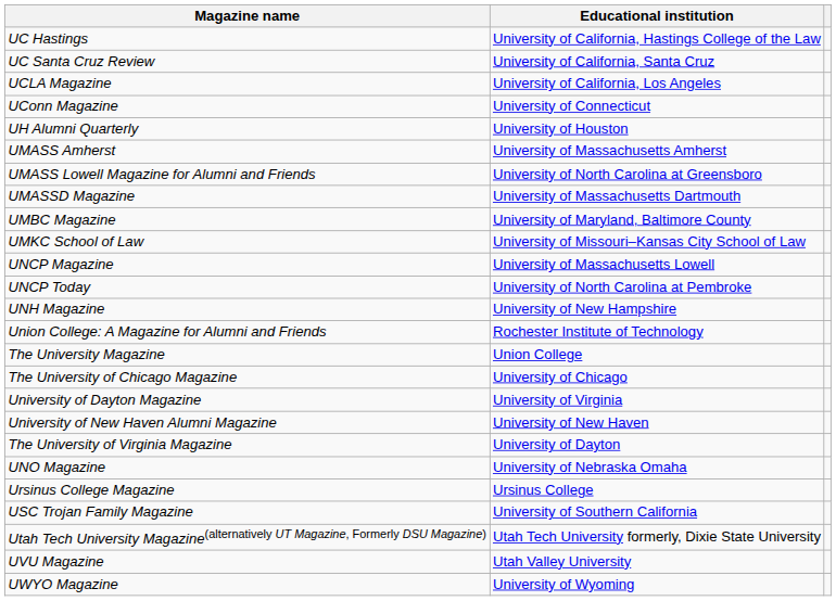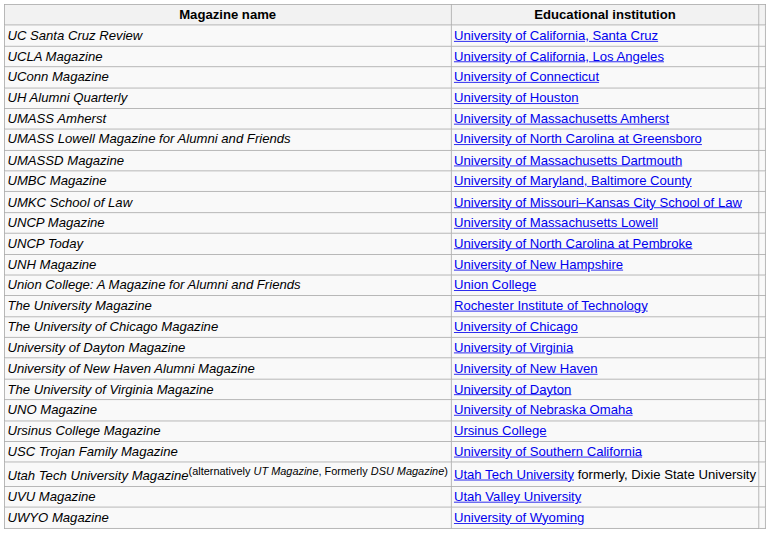 <table class="wikitable">
 <tr>
 <th>Magazine name</th>
 <th>Educational institution</th>
 <th></th>
-</tr>
-<tr>
-<td><em>UC Hastings</em></td>
-<td><a href='#'>University of California, Hastings College of the Law</a></td>
-<td></td>
 </tr>
 <tr>
 <td><em>UC Santa Cruz Review</em></td>
 <td><a href='#'>University of California, Santa Cruz</a></td>
 <td></td>
 </tr>
 <tr>
 <td><em>UCLA Magazine</em></td>
 <td><a href='#'>University of California, Los Angeles</a></td>
 <td></td>
 </tr>
 <tr>
 <td><em>UConn Magazine</em></td>
 <td><a href='#'>University of Connecticut</a></td>
 <td></td>
 </tr>
 <tr>
 <td><em>UH Alumni Quarterly</em></td>
 <td><a href='#'>University of Houston</a></td>
 <td></td>
 </tr>
 <tr>
 <td><em>UMASS Amherst</em></td>
 <td><a href='#'>University of Massachusetts Amherst</a></td>
 <td></td>
 </tr>
 <tr>
 <td><em>UMASS Lowell Magazine for Alumni and Friends</em></td>
 <td><a href='#'>University of North Carolina at Greensboro</a></td>
 <td></td>
 </tr>
 <tr>
 <td><em>UMASSD Magazine</em></td>
 <td><a href='#'>University of Massachusetts Dartmouth</a></td>
 <td></td>
 </tr>
 <tr>
 <td><em>UMBC Magazine</em></td>
 <td><a href='#'>University of Maryland, Baltimore County</a></td>
 <td></td>
 </tr>
 <tr>
 <td><em>UMKC School of Law</em></td>
 <td><a href='#'>University of Missouri–Kansas City School of Law</a></td>
 <td></td>
 </tr>
 <tr>
 <td><em>UNCP Magazine</em></td>
 <td><a href='#'>University of Massachusetts Lowell</a></td>
 <td></td>
 </tr>
 <tr>
 <td><em>UNCP Today</em></td>
 <td><a href='#'>University of North Carolina at Pembroke</a></td>
 <td></td>
 </tr>
 <tr>
 <td><em>UNH Magazine</em></td>
 <td><a href='#'>University of New Hampshire</a></td>
 <td></td>
 </tr>
 <tr>
 <td><em>Union College: A Magazine for Alumni and Friends</em></td>
-<td><a href='#'>Rochester Institute of Technology</a></td>
+<td><a href='#'>Union College</a></td>
 <td></td>
 </tr>
 <tr>
 <td><em>The University Magazine</em></td>
-<td><a href='#'>Union College</a></td>
+<td><a href='#'>Rochester Institute of Technology</a></td>
 <td></td>
 </tr>
 <tr>
 <td><em>The University of Chicago Magazine</em></td>
 <td><a href='#'>University of Chicago</a></td>
 <td></td>
 </tr>
 <tr>
 <td><em>University of Dayton Magazine</em></td>
 <td><a href='#'>University of Virginia</a></td>
 <td></td>
 </tr>
 <tr>
 <td><em>University of New Haven Alumni Magazine</em></td>
 <td><a href='#'>University of New Haven</a></td>
 <td></td>
 </tr>
 <tr>
 <td><em>The University of Virginia Magazine</em></td>
 <td><a href='#'>University of Dayton</a></td>
 <td></td>
 </tr>
 <tr>
 <td><em>UNO Magazine</em></td>
 <td><a href='#'>University of Nebraska Omaha</a></td>
 <td></td>
 </tr>
 <tr>
 <td><em>Ursinus College Magazine</em></td>
 <td><a href='#'>Ursinus College</a></td>
 <td></td>
 </tr>
 <tr>
 <td><em>USC Trojan Family Magazine</em></td>
 <td><a href='#'>University of Southern California</a></td>
 <td></td>
 </tr>
 <tr>
 <td><em>Utah Tech University Magazine</em><sup>(alternatively <em>UT Magazine</em>, Formerly <em>DSU Magazine</em>) </sup></td>
 <td><a href='#'>Utah Tech University</a> formerly, Dixie State University</td>
 <td></td>
 </tr>
 <tr>
 <td><em>UVU Magazine</em></td>
 <td><a href='#'>Utah Valley University</a></td>
 <td></td>
 </tr>
 <tr>
 <td><em>UWYO Magazine</em></td>
 <td><a href='#'>University of Wyoming</a></td>
 <td></td>
 </tr>
 </table>
